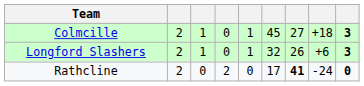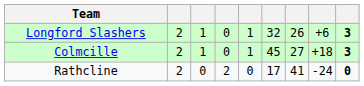 <table class="wikitable" style="text-align:center">
 <tr>
 <th style="width:175px;">Team</th>
 <th width="20"></th>
 <th width="20"></th>
 <th width="20"></th>
 <th width="20"></th>
 <th width="20"></th>
 <th width="20"></th>
 <th width="20"></th>
 <th width="20"></th>
 </tr>
 <tr style="background:#cfc;">
+<td><a href='#'>Longford Slashers</a></td>
+<td>2</td>
+<td>1</td>
+<td>0</td>
+<td>1</td>
+<td>32</td>
+<td>26</td>
+<td>+6</td>
+<td><strong>3</strong></td>
+</tr>
+<tr style="background:#cfc;">
 <td><a href='#'>Colmcille</a></td>
 <td>2</td>
 <td>1</td>
 <td>0</td>
 <td>1</td>
 <td>45</td>
 <td>27</td>
 <td>+18</td>
 <td><strong>3</strong></td>
 </tr>
-<tr style="background:#cfc;">
-<td><a href='#'>Longford Slashers</a></td>
-<td>2</td>
-<td>1</td>
-<td>0</td>
-<td>1</td>
-<td>32</td>
-<td>26</td>
-<td>+6</td>
-<td><strong>3</strong></td>
-</tr>
 <tr style="background:#f8f9fa;">
 <td>Rathcline</td>
 <td>2</td>
 <td>0</td>
 <td>2</td>
 <td>0</td>
 <td>17</td>
-<td><strong>41</strong></td>
+<td>41</td>
 <td>-24</td>
 <td><strong>0</strong></td>
 </tr>
 </table>
